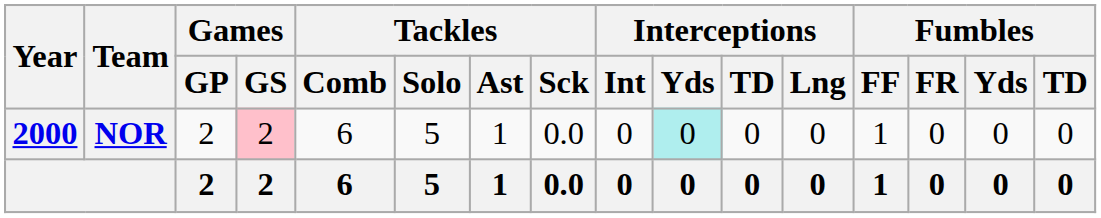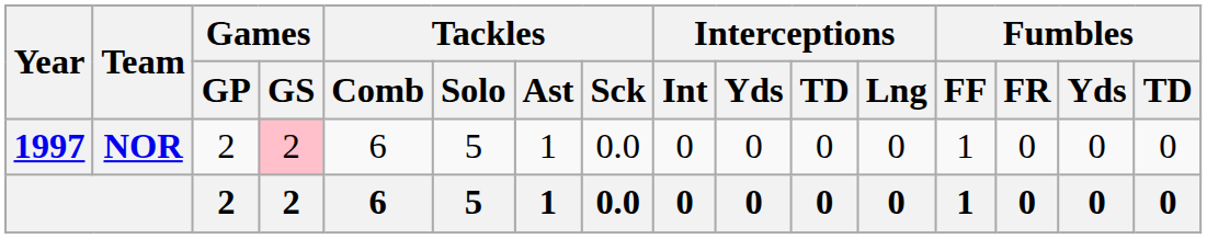 <table class="wikitable" style="text-align:center">
 <tr>
 <th rowspan="2">Year</th>
 <th rowspan="2">Team</th>
 <th colspan="2">Games</th>
 <th colspan="4">Tackles</th>
 <th colspan="4">Interceptions</th>
 <th colspan="4">Fumbles</th>
 </tr>
 <tr>
 <th>GP</th>
 <th>GS</th>
 <th>Comb</th>
 <th>Solo</th>
 <th>Ast</th>
 <th>Sck</th>
 <th>Int</th>
 <th>Yds</th>
 <th>TD</th>
 <th>Lng</th>
 <th>FF</th>
 <th>FR</th>
 <th>Yds</th>
 <th>TD</th>
 </tr>
 <tr>
-<th><a href='#'>2000</a></th>
+<th><a href='#'>1997</a></th>
 <th><a href='#'>NOR</a></th>
 <td>2</td>
 <td style="background: pink;">2</td>
 <td>6</td>
 <td>5</td>
 <td>1</td>
 <td>0.0</td>
 <td>0</td>
-<td style="background: paleturquoise;">0</td>
+<td>0</td>
 <td>0</td>
 <td>0</td>
 <td>1</td>
 <td>0</td>
 <td>0</td>
 <td>0</td>
 </tr>
 <tr>
 <th colspan="2"></th>
 <th>2</th>
 <th>2</th>
 <th>6</th>
 <th>5</th>
 <th>1</th>
 <th>0.0</th>
 <th>0</th>
 <th>0</th>
 <th>0</th>
 <th>0</th>
 <th>1</th>
 <th>0</th>
 <th>0</th>
 <th>0</th>
 </tr>
 </table>
